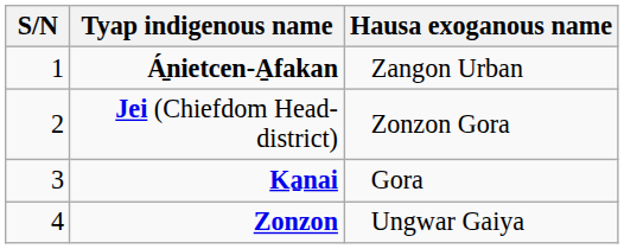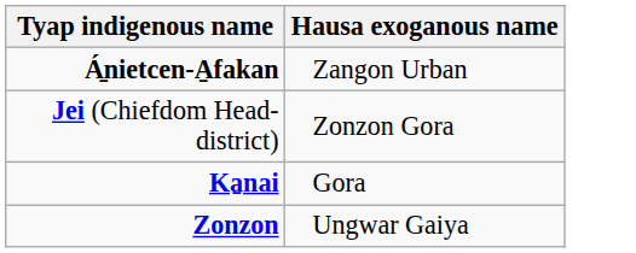 <table class=wikitable style="text-align:right;">
 <tr>
-<th style="width:2em;">S/N</th>
 <th style="width:10em;">Tyap indigenous name</th>
 <th>Hausa exoganous name</th>
 </tr>
 <tr>
-<td>1</td>
 <td><strong>Á̠nietcen-A̱fakan</strong></td>
 <td style="text-align:left;padding-left:1em;">Zangon Urban</td>
 </tr>
 <tr>
-<td>2</td>
 <td><strong><a href='#'>Jei</a></strong> (Chiefdom Head-district)</td>
 <td style="text-align:left;padding-left:1em;">Zonzon Gora</td>
 </tr>
 <tr>
-<td>3</td>
 <td><strong><a href='#'>Ka̠nai</a></strong></td>
 <td style="text-align:left;padding-left:1em;">Gora</td>
 </tr>
 <tr>
-<td>4</td>
 <td><strong><a href='#'>Zonzon</a></strong></td>
 <td style="text-align:left;padding-left:1em;">Ungwar Gaiya</td>
 </tr>
 </table>
